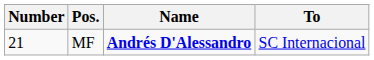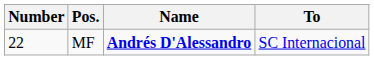 <table class="wikitable">
 <tr>
 <th>Number</th>
 <th>Pos.</th>
 <th>Name</th>
 <th>To</th>
 </tr>
 <tr>
-<td>21</td>
+<td>22</td>
 <td>MF</td>
 <td><strong> <a href='#'>Andrés D'Alessandro</a></strong></td>
 <td> <a href='#'>SC Internacional</a></td>
 </tr>
 </table>
